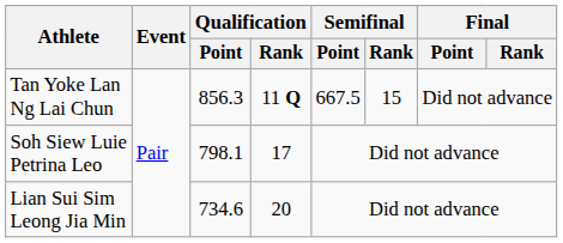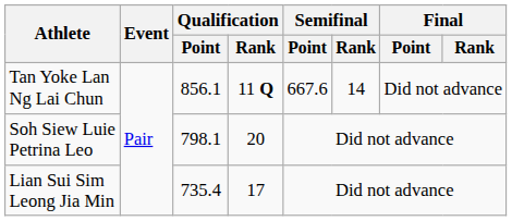 <table class=wikitable style=font-size:90%;text-align:center>
 <tr>
 <th rowspan="2">Athlete</th>
 <th rowspan="2">Event</th>
 <th colspan=2>Qualification</th>
 <th colspan=2>Semifinal</th>
 <th colspan=2>Final</th>
 </tr>
 <tr style="font-size:95%">
 <th>Point</th>
 <th>Rank</th>
 <th>Point</th>
 <th>Rank</th>
 <th>Point</th>
 <th>Rank</th>
 </tr>
 <tr>
 <td align=left>Tan Yoke Lan<br>Ng Lai Chun</td>
 <td align=left rowspan=3><a href='#'>Pair</a></td>
-<td>856.3</td>
+<td>856.1</td>
 <td>11 <strong>Q</strong></td>
-<td>667.5</td>
-<td>15</td>
+<td>667.6</td>
+<td>14</td>
 <td colspan=2>Did not advance</td>
 </tr>
 <tr>
 <td align=left>Soh Siew Luie<br>Petrina Leo</td>
 <td>798.1</td>
-<td>17</td>
+<td>20</td>
 <td colspan=4>Did not advance</td>
 </tr>
 <tr>
 <td align=left>Lian Sui Sim<br>Leong Jia Min</td>
-<td>734.6</td>
-<td>20</td>
+<td>735.4</td>
+<td>17</td>
 <td colspan=4>Did not advance</td>
 </tr>
 </table>
